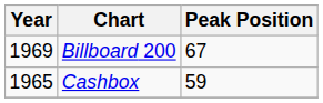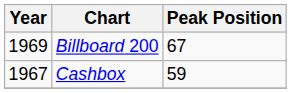 <table class="wikitable">
 <tr>
 <th align="left">Year</th>
 <th align="left">Chart</th>
 <th align="left">Peak Position</th>
 </tr>
 <tr>
 <td align="left">1969</td>
 <td align="left"><a href='#'><em>Billboard</em> 200</a></td>
 <td align="left">67</td>
 </tr>
 <tr>
-<td align="left">1965</td>
+<td align="left">1967</td>
 <td align="left"><a href='#'><em>Cashbox</em></a></td>
 <td align="left">59</td>
 </tr>
 <tr>
 </tr>
 </table>
